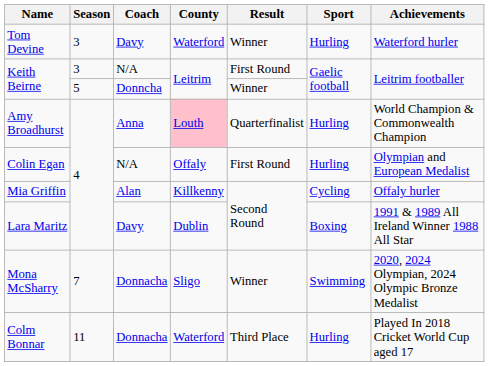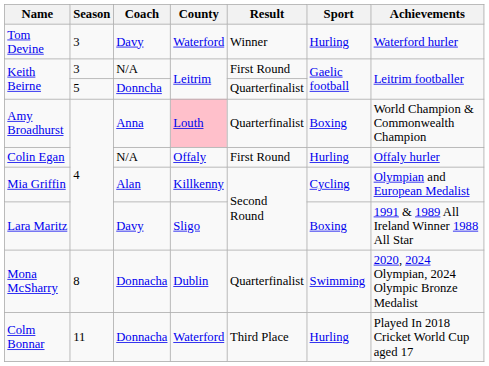 <table class="wikitable">
 <tr>
 <th>Name</th>
 <th>Season</th>
 <th>Coach</th>
 <th>County</th>
 <th>Result</th>
 <th>Sport</th>
 <th>Achievements</th>
 </tr>
 <tr>
 <td><a href='#'>Tom Devine</a></td>
 <td>3</td>
 <td><a href='#'>Davy</a></td>
 <td><a href='#'>Waterford</a></td>
 <td>Winner</td>
 <td><a href='#'>Hurling</a></td>
 <td><a href='#'>Waterford hurler</a></td>
 </tr>
 <tr>
 <td rowspan="2"><a href='#'>Keith Beirne</a></td>
 <td>3</td>
 <td>N/A</td>
 <td rowspan="2"><a href='#'>Leitrim</a></td>
 <td>First Round</td>
 <td rowspan="2"><a href='#'>Gaelic football</a></td>
 <td rowspan="2"><a href='#'>Leitrim footballer</a></td>
 </tr>
 <tr>
 <td>5</td>
 <td><a href='#'>Donncha</a></td>
-<td>Winner</td>
+<td>Quarterfinalist</td>
 </tr>
 <tr>
 <td><a href='#'>Amy Broadhurst</a></td>
 <td rowspan="4">4</td>
 <td><a href='#'>Anna</a></td>
 <td style="background: pink;"><a href='#'>Louth</a></td>
 <td>Quarterfinalist</td>
-<td><a href='#'>Hurling</a></td>
+<td><a href='#'>Boxing</a></td>
 <td>World Champion & Commonwealth Champion</td>
 </tr>
 <tr>
 <td><a href='#'>Colin Egan</a></td>
 <td>N/A</td>
 <td><a href='#'>Offaly</a></td>
 <td>First Round</td>
 <td><a href='#'>Hurling</a></td>
-<td><a href='#'>Olympian</a> and <a href='#'>European Medalist</a></td>
+<td><a href='#'>Offaly hurler</a></td>
 </tr>
 <tr>
 <td><a href='#'>Mia Griffin</a></td>
 <td><a href='#'>Alan</a></td>
 <td><a href='#'>Killkenny</a></td>
 <td rowspan="2">Second Round</td>
 <td><a href='#'>Cycling</a></td>
-<td><a href='#'>Offaly hurler</a></td>
+<td><a href='#'>Olympian</a> and <a href='#'>European Medalist</a></td>
 </tr>
 <tr>
 <td><a href='#'>Lara Maritz</a></td>
 <td><a href='#'>Davy</a></td>
-<td><a href='#'>Dublin</a></td>
+<td><a href='#'>Sligo</a></td>
 <td><a href='#'>Boxing</a></td>
 <td><a href='#'>1991</a> & <a href='#'>1989</a> All Ireland Winner <a href='#'>1988</a> All Star</td>
 </tr>
 <tr>
 <td><a href='#'>Mona McSharry</a></td>
-<td>7</td>
+<td>8</td>
 <td><a href='#'>Donnacha</a></td>
-<td><a href='#'>Sligo</a></td>
-<td>Winner</td>
+<td><a href='#'>Dublin</a></td>
+<td>Quarterfinalist</td>
 <td><a href='#'>Swimming</a></td>
 <td><a href='#'>2020</a>, <a href='#'>2024</a> Olympian, 2024 Olympic Bronze Medalist </td>
 </tr>
 <tr>
 <td><a href='#'>Colm Bonnar</a></td>
 <td>11</td>
 <td><a href='#'>Donnacha</a></td>
 <td><a href='#'>Waterford</a></td>
 <td>Third Place</td>
 <td><a href='#'>Hurling</a></td>
 <td>Played In 2018 Cricket World Cup aged 17</td>
 </tr>
 </table>
